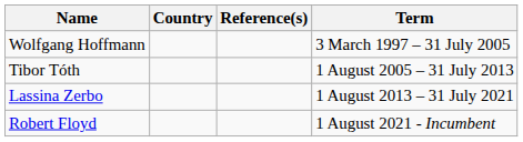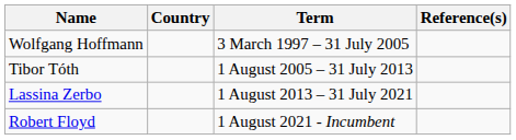 <table class="wikitable">
 <tr>
 <th>Name</th>
 <th>Country</th>
+<th>Term</th>
 <th>Reference(s)</th>
-<th>Term</th>
 </tr>
 <tr>
 <td>Wolfgang Hoffmann</td>
 <td></td>
+<td>3 March 1997 – 31 July 2005</td>
 <td></td>
-<td>3 March 1997 – 31 July 2005</td>
 </tr>
 <tr>
 <td>Tibor Tóth</td>
 <td></td>
+<td>1 August 2005 – 31 July 2013</td>
 <td></td>
-<td>1 August 2005 – 31 July 2013</td>
 </tr>
 <tr>
 <td><a href='#'>Lassina Zerbo</a></td>
 <td></td>
+<td>1 August 2013 – 31 July 2021</td>
 <td></td>
-<td>1 August 2013 – 31 July 2021</td>
 </tr>
 <tr>
 <td><a href='#'> Robert Floyd</a></td>
 <td></td>
+<td>1 August 2021 - <em>Incumbent</em></td>
 <td></td>
-<td>1 August 2021 - <em>Incumbent</em></td>
 </tr>
 </table>
